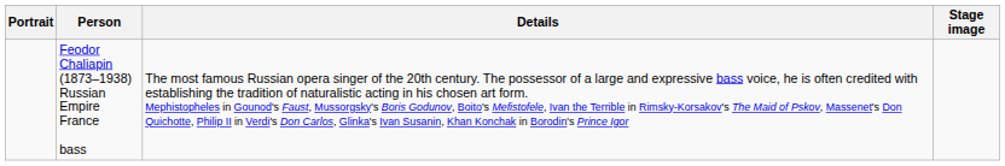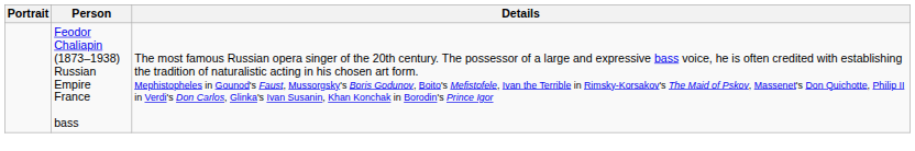 <table class="wikitable">
 <tr>
 <th>Portrait</th>
 <th>Person</th>
 <th>Details</th>
-<th>Stage image</th>
 </tr>
 <tr>
 <td align=center></td>
 <td><a href='#'>Feodor Chaliapin</a><br>(1873–1938)<br>Russian Empire<br>France<br><br>bass</td>
 <td>The most famous Russian opera singer of the 20th century. The possessor of a large and expressive <a href='#'>bass</a> voice, he is often credited with establishing the tradition of naturalistic acting in his chosen art form.<br><small><a href='#'>Mephistopheles</a> in <a href='#'>Gounod</a>'s <em><a href='#'>Faust</a></em>, <a href='#'>Mussorgsky</a>'s <em><a href='#'>Boris Godunov</a></em>, <a href='#'>Boito</a>'s <em><a href='#'>Mefistofele</a></em>, <a href='#'>Ivan the Terrible</a> in <a href='#'>Rimsky-Korsakov</a>'s <em><a href='#'>The Maid of Pskov</a></em>, <a href='#'>Massenet</a>'s <a href='#'>Don Quichotte</a>, <a href='#'>Philip II</a> in <a href='#'>Verdi</a>'s <em><a href='#'>Don Carlos</a></em>, <a href='#'>Glinka</a>'s <a href='#'>Ivan Susanin</a>, <a href='#'>Khan Konchak</a> in <a href='#'>Borodin</a>'s <em><a href='#'>Prince Igor</a></em></small></td>
-<td align=center></td>
 </tr>
 </table>
